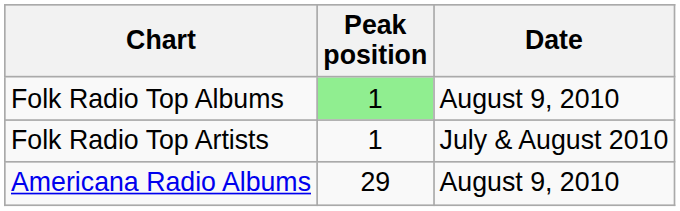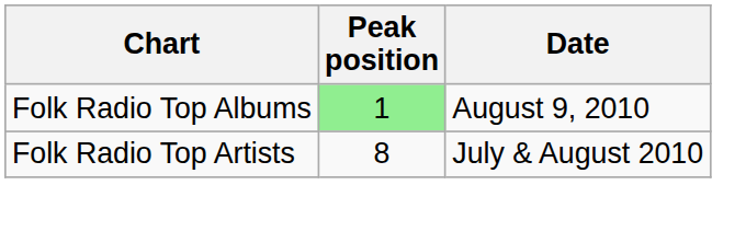 <table class="wikitable">
 <tr>
 <th>Chart</th>
 <th>Peak<br>position</th>
 <th>Date</th>
 </tr>
 <tr>
 <td>Folk Radio Top Albums</td>
 <td align="center" style="background: lightgreen;">1</td>
 <td>August 9, 2010</td>
 </tr>
 <tr>
 <td>Folk Radio Top Artists</td>
-<td align="center">1</td>
+<td align="center">8</td>
 <td>July & August 2010</td>
 </tr>
-<tr>
-<td><a href='#'>Americana Radio Albums</a></td>
-<td align="center">29</td>
-<td>August 9, 2010</td>
-</tr>
 </table>
